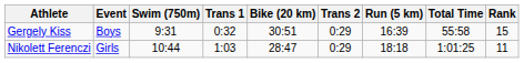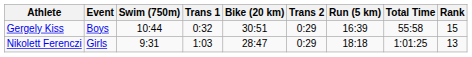 <table class="wikitable" style="font-size:90%;">
 <tr>
 <th>Athlete</th>
 <th>Event</th>
 <th>Swim (750m)</th>
 <th>Trans 1</th>
 <th>Bike (20 km)</th>
 <th>Trans 2</th>
 <th>Run (5 km)</th>
 <th>Total Time</th>
 <th>Rank</th>
 </tr>
 <tr align=center>
 <td align=left><a href='#'>Gergely Kiss</a></td>
 <td align=left><a href='#'>Boys</a></td>
-<td>9:31</td>
+<td>10:44</td>
 <td>0:32</td>
 <td>30:51</td>
 <td>0:29</td>
 <td>16:39</td>
 <td>55:58</td>
 <td>15</td>
 </tr>
 <tr align=center>
 <td align=left><a href='#'>Nikolett Ferenczi</a></td>
 <td align=left><a href='#'>Girls</a></td>
-<td>10:44</td>
+<td>9:31</td>
 <td>1:03</td>
 <td>28:47</td>
 <td>0:29</td>
 <td>18:18</td>
 <td>1:01:25</td>
-<td>11</td>
+<td>13</td>
 </tr>
 </table>
